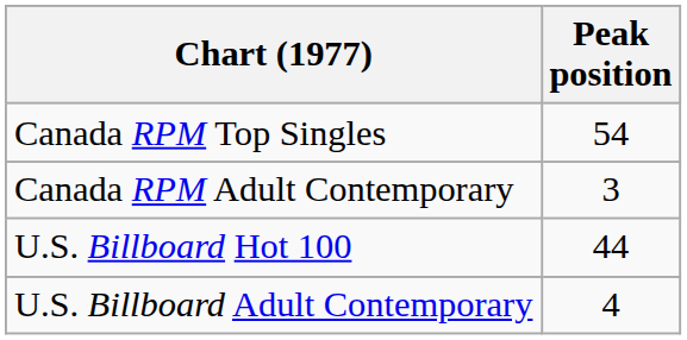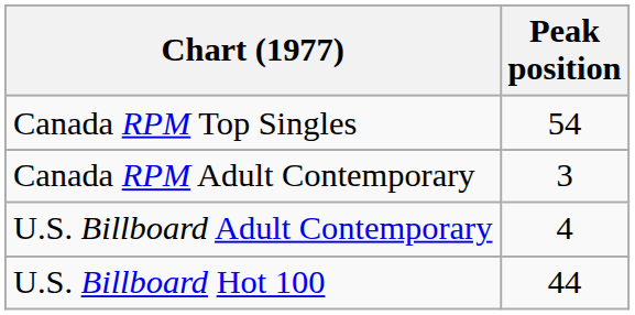 <table class="wikitable sortable">
 <tr>
 <th align="left">Chart (1977)</th>
 <th align="left">Peak<br>position</th>
 </tr>
 <tr>
 <td align="left">Canada <a href='#'><em>RPM</em></a> Top Singles </td>
 <td style="text-align:center;">54</td>
 </tr>
 <tr>
 <td align="left">Canada <a href='#'><em>RPM</em></a> Adult Contemporary </td>
 <td style="text-align:center;">3</td>
 </tr>
 <tr>
+<td align="left">U.S. <em>Billboard</em> <a href='#'>Adult Contemporary</a></td>
+<td style="text-align:center;">4</td>
+</tr>
+<tr>
 <td align="left">U.S. <em><a href='#'>Billboard</a></em> <a href='#'>Hot 100</a></td>
 <td style="text-align:center;">44</td>
 </tr>
-<tr>
-<td align="left">U.S. <em>Billboard</em> <a href='#'>Adult Contemporary</a></td>
-<td style="text-align:center;">4</td>
-</tr>
 </table>
